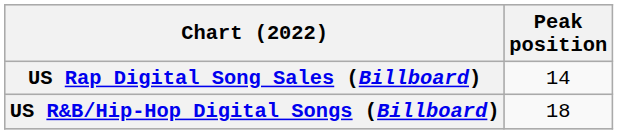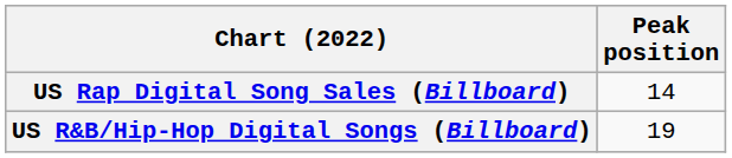 <table class="wikitable sortable plainrowheaders" style="text-align:center">
 <tr>
 <th scope="col">Chart (2022)</th>
 <th scope="col">Peak<br>position</th>
 </tr>
 <tr>
 <th scope="row">US <a href='#'>Rap Digital Song Sales</a> (<em><a href='#'>Billboard</a></em>)</th>
 <td>14</td>
 </tr>
 <tr>
 <th scope="row">US <a href='#'>R&B/Hip-Hop Digital Songs</a> (<em><a href='#'>Billboard</a></em>)</th>
-<td>18</td>
+<td>19</td>
 </tr>
 </table>
